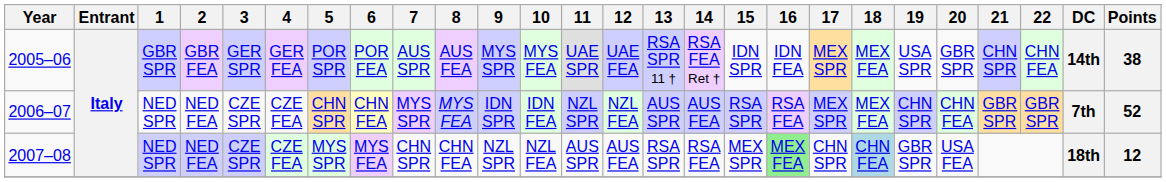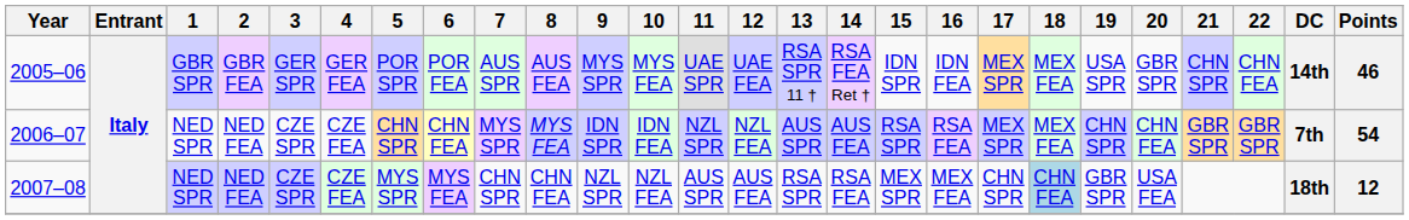 <table class="wikitable" style="text-align:center; font-size:85%">
 <tr>
 <th>Year</th>
 <th>Entrant</th>
 <th>1</th>
 <th>2</th>
 <th>3</th>
 <th>4</th>
 <th>5</th>
 <th>6</th>
 <th>7</th>
 <th>8</th>
 <th>9</th>
 <th>10</th>
 <th>11</th>
 <th>12</th>
 <th>13</th>
 <th>14</th>
 <th>15</th>
 <th>16</th>
 <th>17</th>
 <th>18</th>
 <th>19</th>
 <th>20</th>
 <th>21</th>
 <th>22</th>
 <th>DC</th>
 <th>Points</th>
 </tr>
 <tr>
 <td nowrap><a href='#'>2005–06</a></td>
 <th rowspan=3 nowrap><a href='#'>Italy</a></th>
 <td style="background:#CFCFFF;"><a href='#'>GBR<br>SPR</a><br></td>
 <td style="background:#EFCFFF;"><a href='#'>GBR<br>FEA</a><br></td>
 <td style="background:#CFCFFF;"><a href='#'>GER<br>SPR</a><br></td>
 <td style="background:#EFCFFF;"><a href='#'>GER<br>FEA</a><br></td>
 <td style="background:#CFCFFF;"><a href='#'>POR<br>SPR</a><br></td>
 <td style="background:#DFFFDF;"><a href='#'>POR<br>FEA</a><br></td>
 <td style="background:#DFFFDF;"><a href='#'>AUS<br>SPR</a><br></td>
 <td style="background:#EFCFFF;"><a href='#'>AUS<br>FEA</a><br></td>
 <td style="background:#CFCFFF;"><a href='#'>MYS<br>SPR</a><br></td>
 <td style="background:#DFFFDF;"><a href='#'>MYS<br>FEA</a><br></td>
 <td style="background:#DFDFDF;"><a href='#'>UAE<br>SPR</a><br></td>
 <td style="background:#CFCFFF;"><a href='#'>UAE<br>FEA</a><br></td>
 <td style="background:#CFCFFF;"><a href='#'>RSA<br>SPR</a><br><small>11 †</small></td>
 <td style="background:#EFCFFF;"><a href='#'>RSA<br>FEA</a><br><small>Ret †</small></td>
 <td><a href='#'>IDN<br>SPR</a></td>
 <td><a href='#'>IDN<br>FEA</a></td>
 <td style="background:#FFDF9F;"><a href='#'>MEX<br>SPR</a><br></td>
 <td style="background:#DFFFDF;"><a href='#'>MEX<br>FEA</a><br></td>
 <td><a href='#'>USA<br>SPR</a></td>
 <td><a href='#'>GBR<br>SPR</a></td>
 <td style="background:#CFCFFF;"><a href='#'>CHN<br>SPR</a><br></td>
 <td style="background:#DFFFDF;"><a href='#'>CHN<br>FEA</a><br></td>
 <th>14th</th>
-<th>38</th>
+<th>46</th>
 </tr>
 <tr>
 <td nowrap><a href='#'>2006–07</a></td>
 <td><a href='#'>NED<br>SPR</a></td>
 <td><a href='#'>NED<br>FEA</a></td>
 <td><a href='#'>CZE<br>SPR</a></td>
 <td><a href='#'>CZE<br>FEA</a></td>
 <td style="background:#FFDF9F;"><a href='#'>CHN<br>SPR</a><br></td>
 <td style="background:#FFFFBF;"><a href='#'>CHN<br>FEA</a><br></td>
 <td style="background:#EFCFFF;"><a href='#'>MYS<br>SPR</a><br></td>
 <td style="background:#CFCFFF;"><em><a href='#'>MYS<br>FEA</a></em><br><em></em></td>
 <td style="background:#CFCFFF;"><a href='#'>IDN<br>SPR</a><br></td>
 <td style="background:#DFFFDF;"><a href='#'>IDN<br>FEA</a><br></td>
 <td style="background:#CFCFFF;"><a href='#'>NZL<br>SPR</a><br></td>
 <td style="background:#DFFFDF;"><a href='#'>NZL<br>FEA</a><br></td>
 <td style="background:#CFCFFF;"><a href='#'>AUS<br>SPR</a><br></td>
 <td style="background:#CFCFFF;"><a href='#'>AUS<br>FEA</a><br></td>
 <td style="background:#CFCFFF;"><a href='#'>RSA<br>SPR</a><br></td>
 <td style="background:#EFCFFF;"><a href='#'>RSA<br>FEA</a><br></td>
 <td style="background:#CFCFFF;"><a href='#'>MEX<br>SPR</a><br></td>
 <td style="background:#DFFFDF;"><a href='#'>MEX<br>FEA</a><br></td>
 <td style="background:#CFCFFF;"><a href='#'>CHN<br>SPR</a><br></td>
 <td style="background:#DFFFDF;"><a href='#'>CHN<br>FEA</a><br></td>
 <td style="background:#FFDF9F;"><a href='#'>GBR<br>SPR</a><br></td>
 <td style="background:#FFDF9F;"><a href='#'>GBR<br>SPR</a><br></td>
 <th>7th</th>
-<th>52</th>
+<th>54</th>
 </tr>
 <tr>
 <td nowrap><a href='#'>2007–08</a></td>
 <td style="background:#CFCFFF;"><a href='#'>NED<br>SPR</a><br></td>
 <td style="background:#CFCFFF;"><a href='#'>NED<br>FEA</a><br></td>
 <td style="background:#CFCFFF;"><a href='#'>CZE<br>SPR</a><br></td>
 <td style="background:#DFFFDF;"><a href='#'>CZE<br>FEA</a><br></td>
 <td style="background:#DFFFDF;"><a href='#'>MYS<br>SPR</a><br></td>
 <td style="background:#EFCFFF;"><a href='#'>MYS<br>FEA</a><br></td>
 <td><a href='#'>CHN<br>SPR</a></td>
 <td><a href='#'>CHN<br>FEA</a></td>
 <td><a href='#'>NZL<br>SPR</a></td>
 <td><a href='#'>NZL<br>FEA</a></td>
 <td><a href='#'>AUS<br>SPR</a></td>
 <td><a href='#'>AUS<br>FEA</a></td>
 <td><a href='#'>RSA<br>SPR</a></td>
 <td><a href='#'>RSA<br>FEA</a></td>
 <td><a href='#'>MEX<br>SPR</a></td>
-<td style="background: lightgreen;"><a href='#'>MEX<br>FEA</a></td>
+<td><a href='#'>MEX<br>FEA</a></td>
 <td><a href='#'>CHN<br>SPR</a></td>
 <td style="background: lightblue;"><a href='#'>CHN<br>FEA</a></td>
 <td><a href='#'>GBR<br>SPR</a></td>
 <td><a href='#'>USA<br>FEA</a></td>
 <td colspan=2></td>
 <th>18th</th>
 <th>12</th>
 </tr>
 <tr>
 </tr>
 </table>
